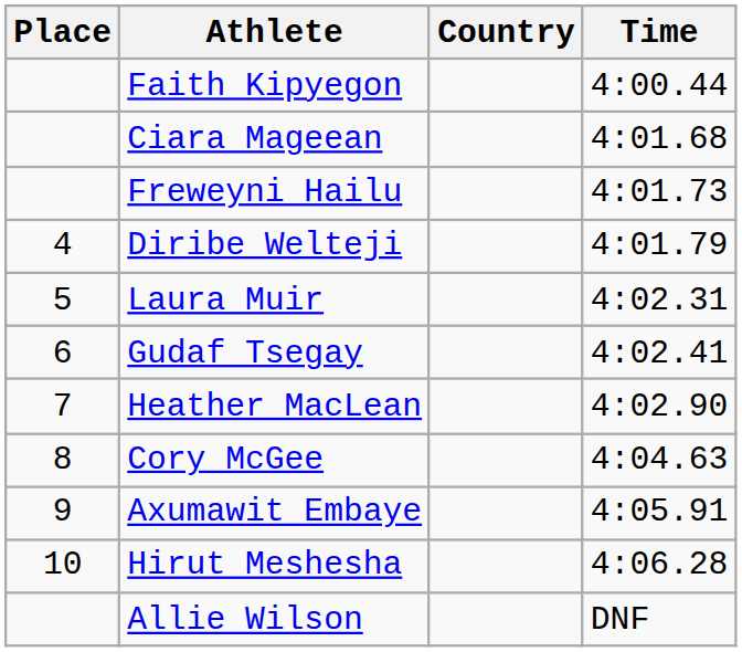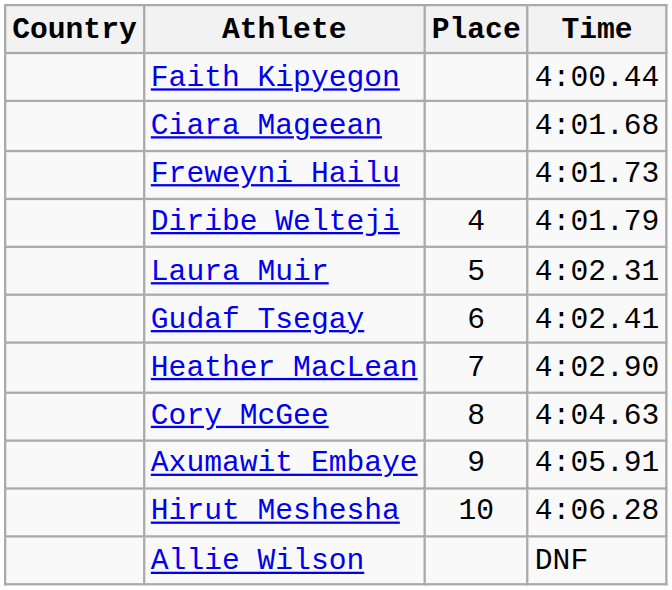 <table class="wikitable">
 <tr>
+<th>Country</th>
+<th>Athlete</th>
 <th>Place</th>
-<th>Athlete</th>
-<th>Country</th>
 <th>Time</th>
 </tr>
 <tr>
+<td></td>
+<td><a href='#'>Faith Kipyegon</a></td>
 <td align=center></td>
-<td><a href='#'>Faith Kipyegon</a></td>
-<td></td>
 <td>4:00.44</td>
 </tr>
 <tr>
+<td></td>
+<td><a href='#'>Ciara Mageean</a></td>
 <td align=center></td>
-<td><a href='#'>Ciara Mageean</a></td>
-<td></td>
 <td>4:01.68</td>
 </tr>
 <tr>
+<td></td>
+<td><a href='#'>Freweyni Hailu</a></td>
 <td align=center></td>
-<td><a href='#'>Freweyni Hailu</a></td>
-<td></td>
 <td>4:01.73</td>
 </tr>
 <tr>
+<td></td>
+<td><a href='#'>Diribe Welteji</a></td>
 <td align=center>4</td>
-<td><a href='#'>Diribe Welteji</a></td>
-<td></td>
 <td>4:01.79</td>
 </tr>
 <tr>
+<td></td>
+<td><a href='#'>Laura Muir</a></td>
 <td align=center>5</td>
-<td><a href='#'>Laura Muir</a></td>
-<td></td>
 <td>4:02.31</td>
 </tr>
 <tr>
+<td></td>
+<td><a href='#'>Gudaf Tsegay</a></td>
 <td align=center>6</td>
-<td><a href='#'>Gudaf Tsegay</a></td>
-<td></td>
 <td>4:02.41</td>
 </tr>
 <tr>
+<td></td>
+<td><a href='#'>Heather MacLean</a></td>
 <td align=center>7</td>
-<td><a href='#'>Heather MacLean</a></td>
-<td></td>
 <td>4:02.90</td>
 </tr>
 <tr>
+<td></td>
+<td><a href='#'>Cory McGee</a></td>
 <td align=center>8</td>
-<td><a href='#'>Cory McGee</a></td>
-<td></td>
 <td>4:04.63</td>
 </tr>
 <tr>
+<td></td>
+<td><a href='#'>Axumawit Embaye</a></td>
 <td align=center>9</td>
-<td><a href='#'>Axumawit Embaye</a></td>
-<td></td>
 <td>4:05.91</td>
 </tr>
 <tr>
+<td></td>
+<td><a href='#'>Hirut Meshesha</a></td>
 <td align=center>10</td>
-<td><a href='#'>Hirut Meshesha</a></td>
-<td></td>
 <td>4:06.28</td>
 </tr>
 <tr>
+<td></td>
+<td><a href='#'>Allie Wilson</a></td>
 <td align=center></td>
-<td><a href='#'>Allie Wilson</a></td>
-<td></td>
 <td>DNF</td>
 </tr>
 </table>
